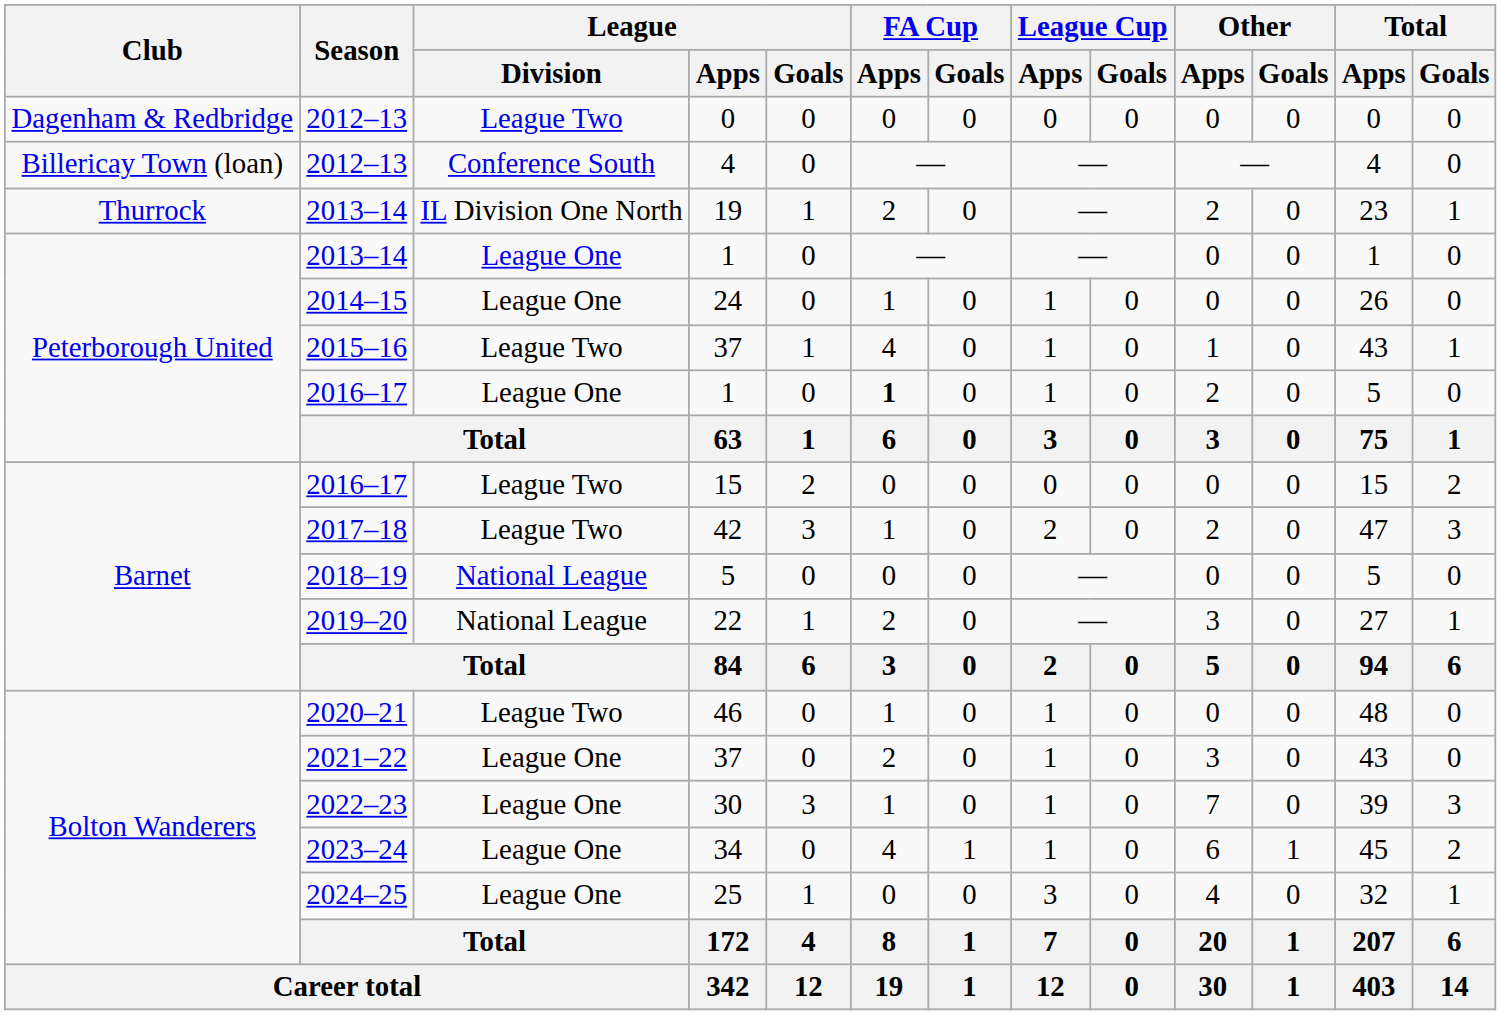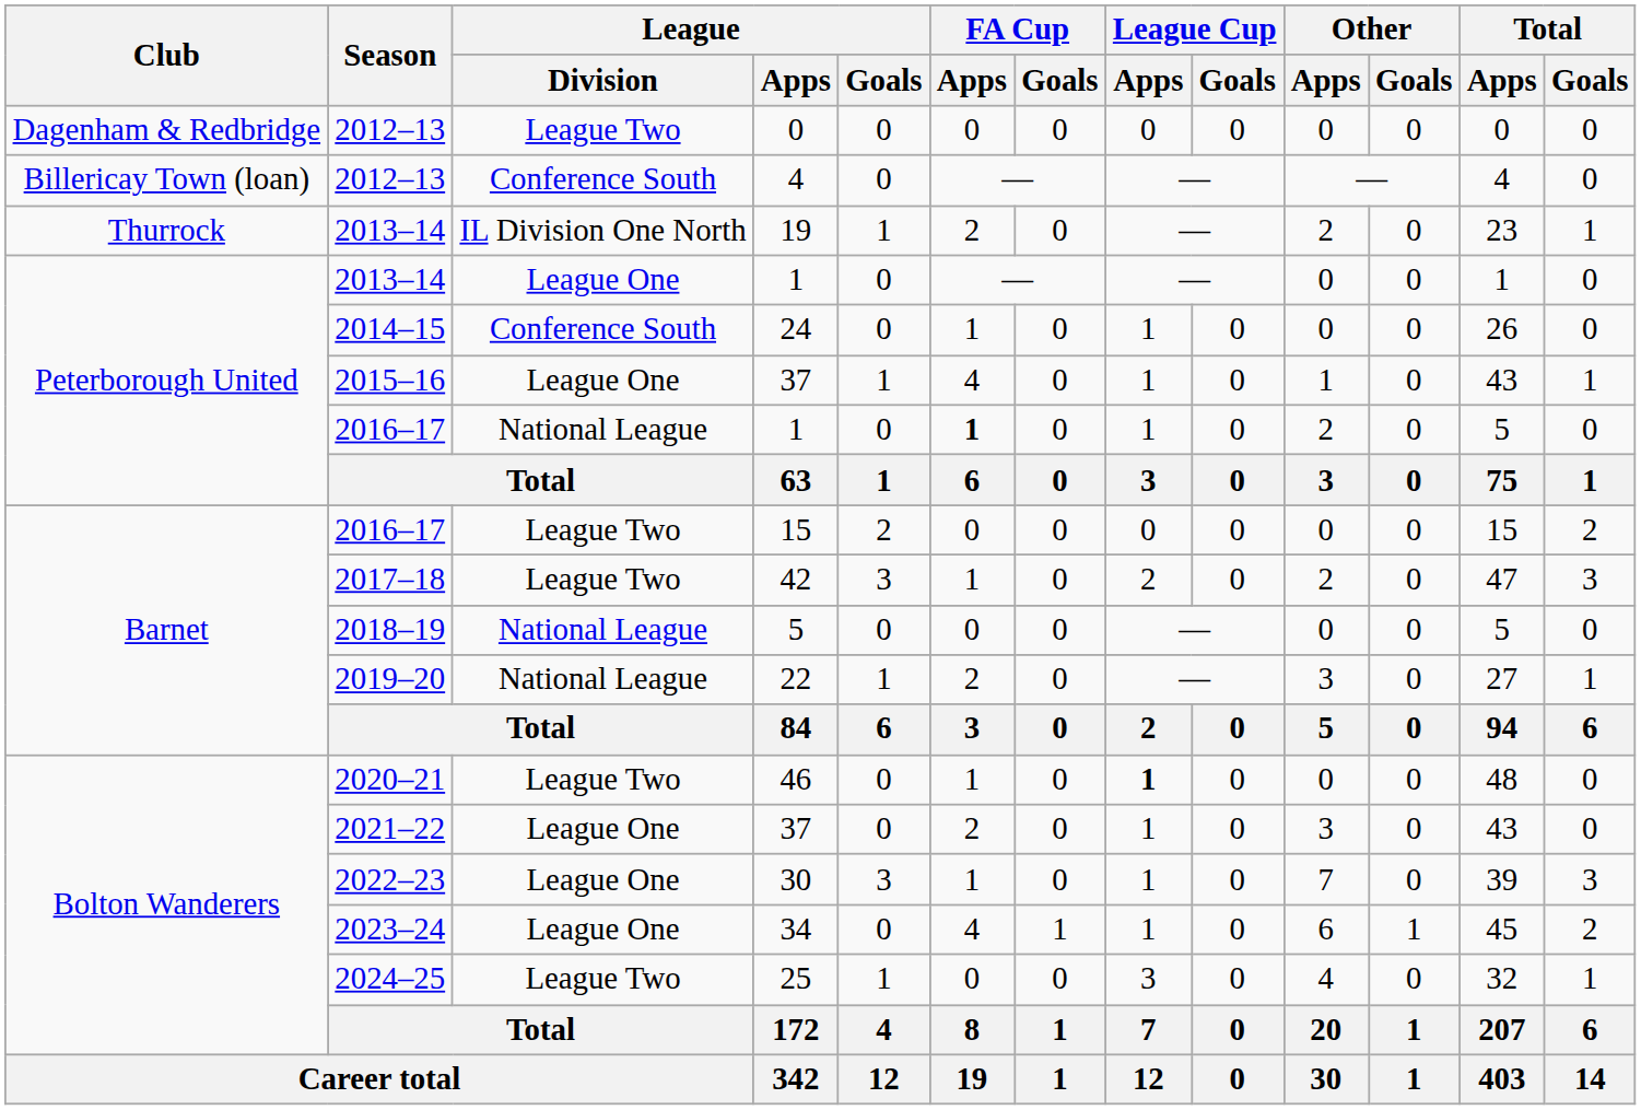 <table class="wikitable" style="text-align: center;">
 <tr>
 <th rowspan="2">Club</th>
 <th rowspan="2">Season</th>
 <th colspan="3">League</th>
 <th colspan="2"><a href='#'>FA Cup</a></th>
 <th colspan="2"><a href='#'>League Cup</a></th>
 <th colspan="2">Other</th>
 <th colspan="2">Total</th>
 </tr>
 <tr>
 <th>Division</th>
 <th>Apps</th>
 <th>Goals</th>
 <th>Apps</th>
 <th>Goals</th>
 <th>Apps</th>
 <th>Goals</th>
 <th>Apps</th>
 <th>Goals</th>
 <th>Apps</th>
 <th>Goals</th>
 </tr>
 <tr>
 <td><a href='#'>Dagenham & Redbridge</a></td>
 <td><a href='#'>2012–13</a></td>
 <td><a href='#'>League Two</a></td>
 <td>0</td>
 <td>0</td>
 <td>0</td>
 <td>0</td>
 <td>0</td>
 <td>0</td>
 <td>0</td>
 <td>0</td>
 <td>0</td>
 <td>0</td>
 </tr>
 <tr>
 <td><a href='#'>Billericay Town</a> (loan)</td>
 <td><a href='#'>2012–13</a></td>
 <td><a href='#'>Conference South</a></td>
 <td>4</td>
 <td>0</td>
 <td colspan="2">—</td>
 <td colspan="2">—</td>
 <td colspan="2">—</td>
 <td>4</td>
 <td>0</td>
 </tr>
 <tr>
 <td><a href='#'>Thurrock</a></td>
 <td><a href='#'>2013–14</a></td>
 <td><a href='#'>IL</a> Division One North</td>
 <td>19</td>
 <td>1</td>
 <td>2</td>
 <td>0</td>
 <td colspan="2">—</td>
 <td>2</td>
 <td>0</td>
 <td>23</td>
 <td>1</td>
 </tr>
 <tr>
 <td rowspan="5"><a href='#'>Peterborough United</a></td>
 <td><a href='#'>2013–14</a></td>
 <td><a href='#'>League One</a></td>
 <td>1</td>
 <td>0</td>
 <td colspan="2">—</td>
 <td colspan="2">—</td>
 <td>0</td>
 <td>0</td>
 <td>1</td>
 <td>0</td>
 </tr>
 <tr>
 <td><a href='#'>2014–15</a></td>
-<td>League One</td>
+<td><a href='#'>Conference South</a></td>
 <td>24</td>
 <td>0</td>
 <td>1</td>
 <td>0</td>
 <td>1</td>
 <td>0</td>
 <td>0</td>
 <td>0</td>
 <td>26</td>
 <td>0</td>
 </tr>
 <tr>
 <td><a href='#'>2015–16</a></td>
-<td>League Two</td>
+<td>League One</td>
 <td>37</td>
 <td>1</td>
 <td>4</td>
 <td>0</td>
 <td>1</td>
 <td>0</td>
 <td>1</td>
 <td>0</td>
 <td>43</td>
 <td>1</td>
 </tr>
 <tr>
 <td><a href='#'>2016–17</a></td>
-<td>League One</td>
+<td>National League</td>
 <td>1</td>
 <td>0</td>
 <td><strong>1</strong></td>
 <td>0</td>
 <td>1</td>
 <td>0</td>
 <td>2</td>
 <td>0</td>
 <td>5</td>
 <td>0</td>
 </tr>
 <tr>
 <th colspan="2">Total</th>
 <th>63</th>
 <th>1</th>
 <th>6</th>
 <th>0</th>
 <th>3</th>
 <th>0</th>
 <th>3</th>
 <th>0</th>
 <th>75</th>
 <th>1</th>
 </tr>
 <tr>
 <td rowspan="5"><a href='#'>Barnet</a></td>
 <td><a href='#'>2016–17</a></td>
 <td>League Two</td>
 <td>15</td>
 <td>2</td>
 <td>0</td>
 <td>0</td>
 <td>0</td>
 <td>0</td>
 <td>0</td>
 <td>0</td>
 <td>15</td>
 <td>2</td>
 </tr>
 <tr>
 <td><a href='#'>2017–18</a></td>
 <td>League Two</td>
 <td>42</td>
 <td>3</td>
 <td>1</td>
 <td>0</td>
 <td>2</td>
 <td>0</td>
 <td>2</td>
 <td>0</td>
 <td>47</td>
 <td>3</td>
 </tr>
 <tr>
 <td><a href='#'>2018–19</a></td>
 <td><a href='#'>National League</a></td>
 <td>5</td>
 <td>0</td>
 <td>0</td>
 <td>0</td>
 <td colspan="2">—</td>
 <td>0</td>
 <td>0</td>
 <td>5</td>
 <td>0</td>
 </tr>
 <tr>
 <td><a href='#'>2019–20</a></td>
 <td>National League</td>
 <td>22</td>
 <td>1</td>
 <td>2</td>
 <td>0</td>
 <td colspan="2">—</td>
 <td>3</td>
 <td>0</td>
 <td>27</td>
 <td>1</td>
 </tr>
 <tr>
 <th colspan="2">Total</th>
 <th>84</th>
 <th>6</th>
 <th>3</th>
 <th>0</th>
 <th>2</th>
 <th>0</th>
 <th>5</th>
 <th>0</th>
 <th>94</th>
 <th>6</th>
 </tr>
 <tr>
 <td rowspan="6"><a href='#'>Bolton Wanderers</a></td>
 <td><a href='#'>2020–21</a></td>
 <td>League Two</td>
 <td>46</td>
 <td>0</td>
 <td>1</td>
 <td>0</td>
-<td>1</td>
+<td><strong>1</strong></td>
 <td>0</td>
 <td>0</td>
 <td>0</td>
 <td>48</td>
 <td>0</td>
 </tr>
 <tr>
 <td><a href='#'>2021–22</a></td>
 <td>League One</td>
 <td>37</td>
 <td>0</td>
 <td>2</td>
 <td>0</td>
 <td>1</td>
 <td>0</td>
 <td>3</td>
 <td>0</td>
 <td>43</td>
 <td>0</td>
 </tr>
 <tr>
 <td><a href='#'>2022–23</a></td>
 <td>League One</td>
 <td>30</td>
 <td>3</td>
 <td>1</td>
 <td>0</td>
 <td>1</td>
 <td>0</td>
 <td>7</td>
 <td>0</td>
 <td>39</td>
 <td>3</td>
 </tr>
 <tr>
 <td><a href='#'>2023–24</a></td>
 <td>League One</td>
 <td>34</td>
 <td>0</td>
 <td>4</td>
 <td>1</td>
 <td>1</td>
 <td>0</td>
 <td>6</td>
 <td>1</td>
 <td>45</td>
 <td>2</td>
 </tr>
 <tr>
 <td><a href='#'>2024–25</a></td>
-<td>League One</td>
+<td>League Two</td>
 <td>25</td>
 <td>1</td>
 <td>0</td>
 <td>0</td>
 <td>3</td>
 <td>0</td>
 <td>4</td>
 <td>0</td>
 <td>32</td>
 <td>1</td>
 </tr>
 <tr>
 <th colspan="2">Total</th>
 <th>172</th>
 <th>4</th>
 <th>8</th>
 <th>1</th>
 <th>7</th>
 <th>0</th>
 <th>20</th>
 <th>1</th>
 <th>207</th>
 <th>6</th>
 </tr>
 <tr>
 <th colspan="3">Career total</th>
 <th>342</th>
 <th>12</th>
 <th>19</th>
 <th>1</th>
 <th>12</th>
 <th>0</th>
 <th>30</th>
 <th>1</th>
 <th>403</th>
 <th>14</th>
 </tr>
 </table>
